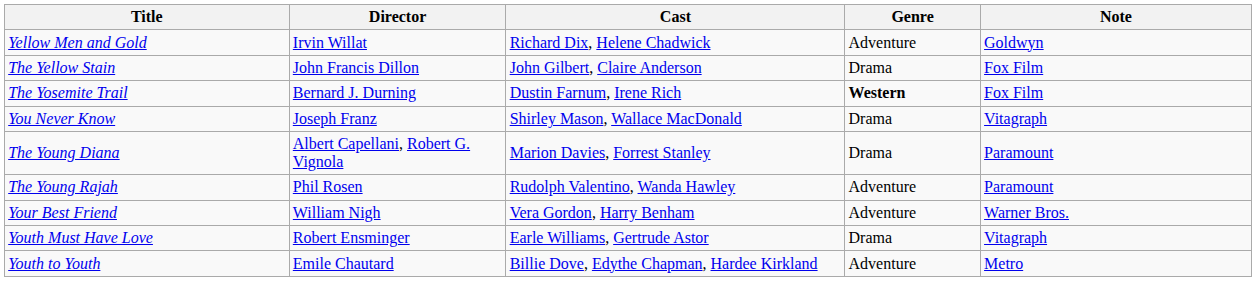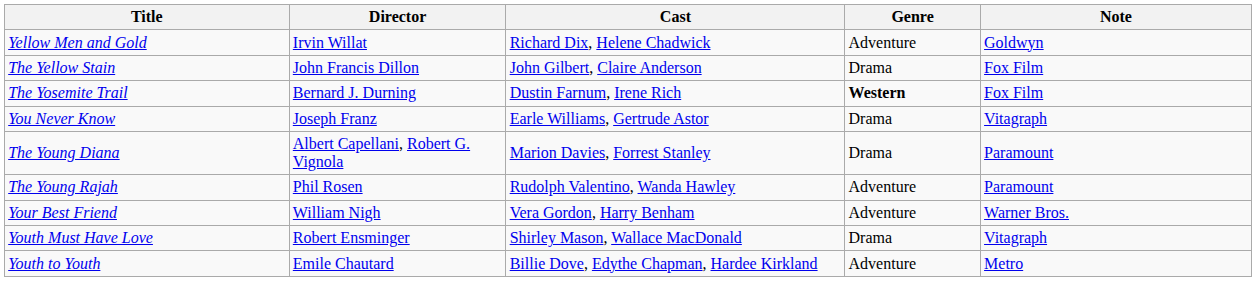 <table class="wikitable">
 <tr>
 <th style="width:21%;">Title</th>
 <th style="width:16%;">Director</th>
 <th style="width:25%;">Cast</th>
 <th style="width:10%;">Genre</th>
 <th style="width:20%;">Note</th>
 </tr>
 <tr>
 <td><em><a href='#'>Yellow Men and Gold</a></em></td>
 <td><a href='#'>Irvin Willat</a></td>
 <td><a href='#'>Richard Dix</a>, <a href='#'>Helene Chadwick</a></td>
 <td>Adventure</td>
 <td><a href='#'>Goldwyn</a></td>
 </tr>
 <tr>
 <td><em><a href='#'>The Yellow Stain</a></em></td>
 <td><a href='#'>John Francis Dillon</a></td>
 <td><a href='#'>John Gilbert</a>, <a href='#'>Claire Anderson</a></td>
 <td>Drama</td>
 <td><a href='#'>Fox Film</a></td>
 </tr>
 <tr>
 <td><em><a href='#'>The Yosemite Trail</a></em></td>
 <td><a href='#'>Bernard J. Durning</a></td>
 <td><a href='#'>Dustin Farnum</a>, <a href='#'>Irene Rich</a></td>
 <td><strong>Western</strong></td>
 <td><a href='#'>Fox Film</a></td>
 </tr>
 <tr>
 <td><em><a href='#'>You Never Know</a></em></td>
 <td><a href='#'>Joseph Franz</a></td>
-<td><a href='#'>Shirley Mason</a>, <a href='#'>Wallace MacDonald</a></td>
+<td><a href='#'>Earle Williams</a>, <a href='#'>Gertrude Astor</a></td>
 <td>Drama</td>
 <td><a href='#'>Vitagraph</a></td>
 </tr>
 <tr>
 <td><em><a href='#'>The Young Diana</a></em></td>
 <td><a href='#'>Albert Capellani</a>, <a href='#'>Robert G. Vignola</a></td>
 <td><a href='#'>Marion Davies</a>, <a href='#'>Forrest Stanley</a></td>
 <td>Drama</td>
 <td><a href='#'>Paramount</a></td>
 </tr>
 <tr>
 <td><em><a href='#'>The Young Rajah</a></em></td>
 <td><a href='#'>Phil Rosen</a></td>
 <td><a href='#'>Rudolph Valentino</a>, <a href='#'>Wanda Hawley</a></td>
 <td>Adventure</td>
 <td><a href='#'>Paramount</a></td>
 </tr>
 <tr>
 <td><em><a href='#'>Your Best Friend</a></em></td>
 <td><a href='#'>William Nigh</a></td>
 <td><a href='#'>Vera Gordon</a>, <a href='#'>Harry Benham</a></td>
 <td>Adventure</td>
 <td><a href='#'>Warner Bros.</a></td>
 </tr>
 <tr>
 <td><em><a href='#'>Youth Must Have Love</a></em></td>
 <td><a href='#'>Robert Ensminger</a></td>
-<td><a href='#'>Earle Williams</a>, <a href='#'>Gertrude Astor</a></td>
+<td><a href='#'>Shirley Mason</a>, <a href='#'>Wallace MacDonald</a></td>
 <td>Drama</td>
 <td><a href='#'>Vitagraph</a></td>
 </tr>
 <tr>
 <td><em><a href='#'>Youth to Youth</a></em></td>
 <td><a href='#'>Emile Chautard</a></td>
 <td><a href='#'>Billie Dove</a>, <a href='#'>Edythe Chapman</a>, <a href='#'>Hardee Kirkland</a></td>
 <td>Adventure</td>
 <td><a href='#'>Metro</a></td>
 </tr>
 <tr>
 </tr>
 </table>
